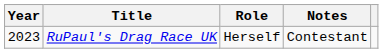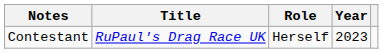 <table class="wikitable">
 <tr>
-<th>Year</th>
+<th>Notes</th>
 <th>Title</th>
 <th>Role</th>
-<th>Notes</th>
+<th>Year</th>
 <th style="text-align: center;" class="unsortable"></th>
 </tr>
 <tr>
-<td>2023</td>
+<td>Contestant</td>
 <td><em><a href='#'>RuPaul's Drag Race UK</a></em></td>
 <td>Herself</td>
-<td>Contestant</td>
+<td>2023</td>
 <td></td>
 </tr>
 </table>
